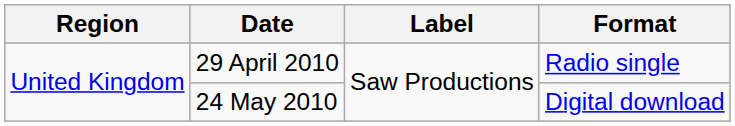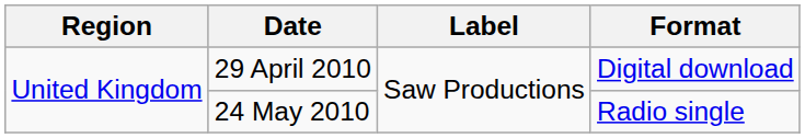 <table class="wikitable">
 <tr>
 <th>Region</th>
 <th>Date</th>
 <th>Label</th>
 <th>Format</th>
 </tr>
 <tr>
 <td rowspan=2><a href='#'>United Kingdom</a></td>
 <td>29 April 2010</td>
 <td rowspan=2>Saw Productions</td>
-<td><a href='#'>Radio single</a></td>
+<td><a href='#'>Digital download</a></td>
 </tr>
 <tr>
 <td>24 May 2010</td>
-<td><a href='#'>Digital download</a></td>
+<td><a href='#'>Radio single</a></td>
 </tr>
 </table>
